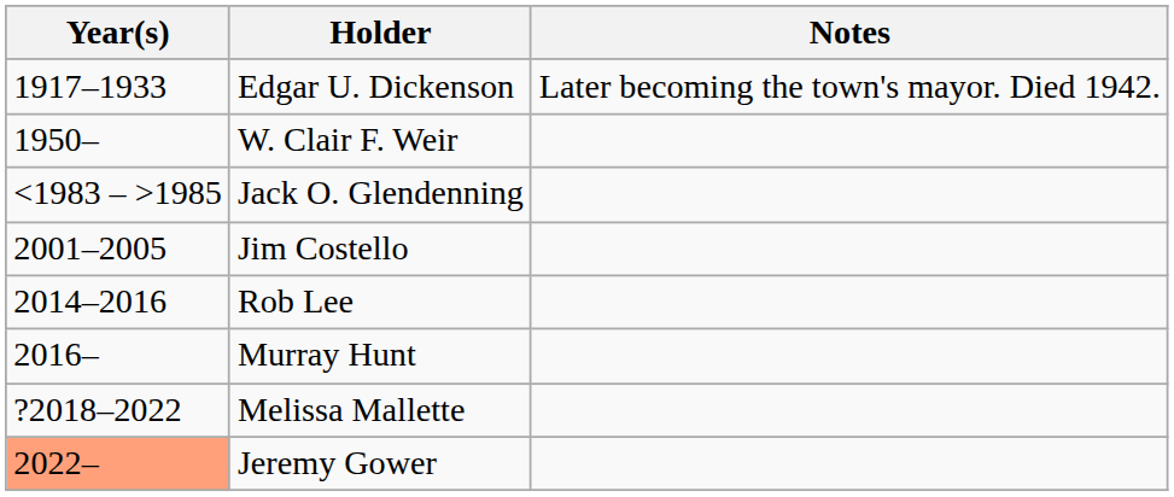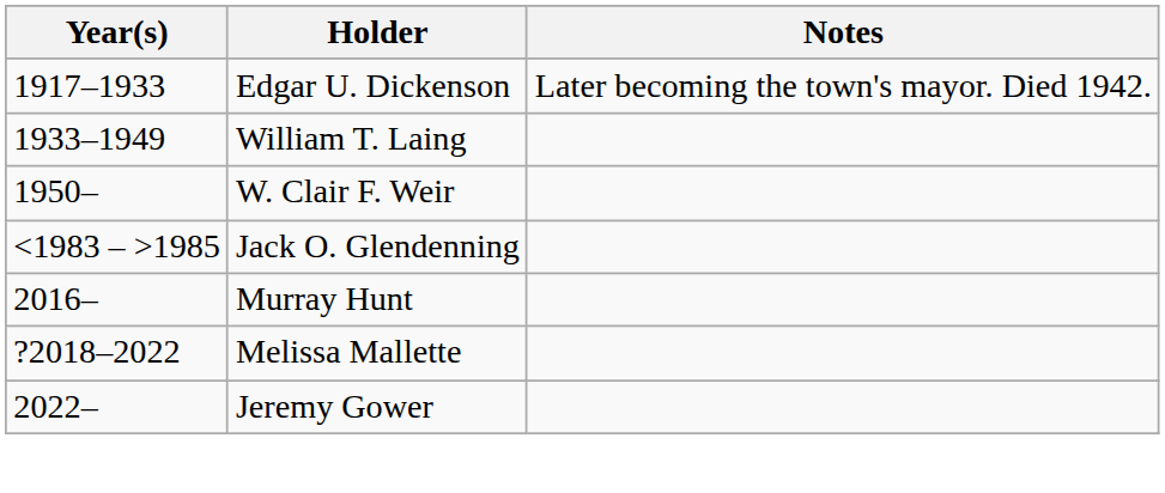 <table class="wikitable">
 <tr>
 <th>Year(s)</th>
 <th>Holder</th>
 <th>Notes</th>
 </tr>
 <tr>
 <td>1917–1933</td>
 <td>Edgar U. Dickenson</td>
 <td>Later becoming the town's mayor. Died 1942.</td>
 </tr>
 <tr>
+<td>1933–1949</td>
+<td>William T. Laing</td>
+<td></td>
+</tr>
+<tr>
 <td>1950–</td>
 <td>W. Clair F. Weir</td>
 <td></td>
 </tr>
 <tr>
 <td><1983 – >1985</td>
 <td>Jack O. Glendenning</td>
-<td></td>
-</tr>
-<tr>
-<td>2001–2005</td>
-<td>Jim Costello</td>
-<td></td>
-</tr>
-<tr>
-<td>2014–2016</td>
-<td>Rob Lee</td>
 <td></td>
 </tr>
 <tr>
 <td>2016–</td>
 <td>Murray Hunt</td>
 <td></td>
 </tr>
 <tr>
 <td>?2018–2022</td>
 <td>Melissa Mallette</td>
 <td></td>
 </tr>
 <tr>
-<td style="background: lightsalmon;">2022–</td>
+<td>2022–</td>
 <td>Jeremy Gower</td>
 <td></td>
 </tr>
 </table>
